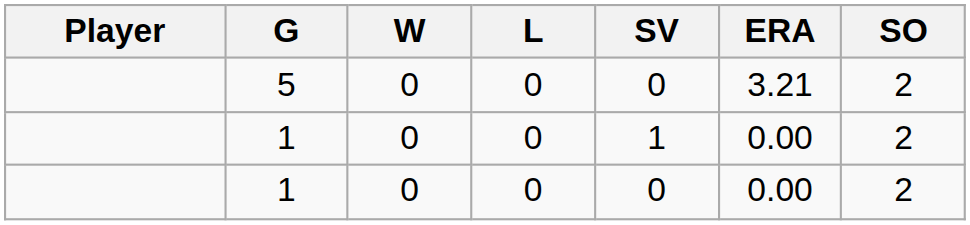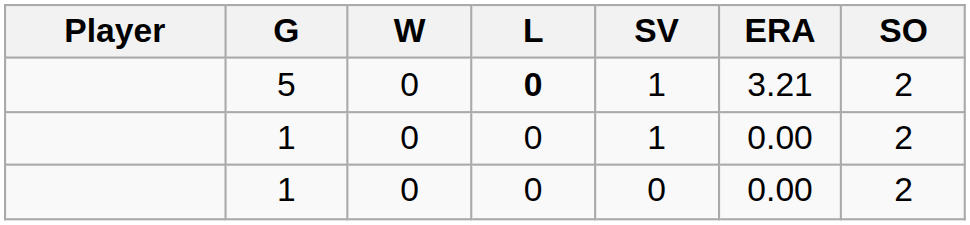 <table class="wikitable sortable">
 <tr>
 <th bgcolor="#DDDDFF" width="16%">Player</th>
 <th bgcolor="#DDDDFF" width="9%">G</th>
 <th bgcolor="#DDDDFF" width="9%">W</th>
 <th bgcolor="#DDDDFF" width="9%">L</th>
 <th bgcolor="#DDDDFF" width="9%">SV</th>
 <th bgcolor="#DDDDFF" width="9%">ERA</th>
 <th bgcolor="#DDDDFF" width="9%">SO</th>
 </tr>
 <tr align="center">
 <td></td>
 <td>5</td>
 <td>0</td>
-<td>0</td>
-<td>0</td>
+<td><strong>0</strong></td>
+<td>1</td>
 <td>3.21</td>
 <td>2</td>
 </tr>
 <tr align="center">
 <td></td>
 <td>1</td>
 <td>0</td>
 <td>0</td>
 <td>1</td>
 <td>0.00</td>
 <td>2</td>
 </tr>
 <tr align="center">
 <td></td>
 <td>1</td>
 <td>0</td>
 <td>0</td>
 <td>0</td>
 <td>0.00</td>
 <td>2</td>
 </tr>
 </table>
